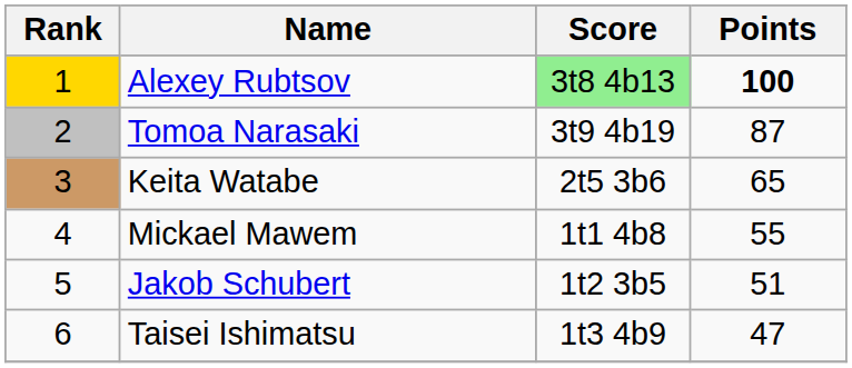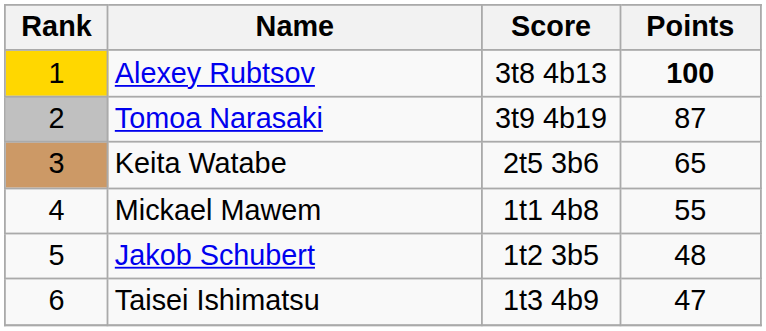 <table class="wikitable">
 <tr>
 <th width = "50">Rank</th>
 <th width = "200">Name</th>
 <th width = "70">Score</th>
 <th width = "70">Points</th>
 </tr>
 <tr>
 <td align="center" style="background: gold">1</td>
 <td> <a href='#'>Alexey Rubtsov</a></td>
-<td align="center" style="background: lightgreen;">3t8 4b13</td>
+<td align="center">3t8 4b13</td>
 <td align="center"><strong>100</strong></td>
 </tr>
 <tr>
 <td align="center" style="background: silver">2</td>
 <td> <a href='#'>Tomoa Narasaki</a></td>
 <td align="center">3t9 4b19</td>
 <td align="center">87</td>
 </tr>
 <tr>
 <td align="center" style="background: #cc9966">3</td>
 <td> Keita Watabe</td>
 <td align="center">2t5 3b6</td>
 <td align="center">65</td>
 </tr>
 <tr>
 <td align="center">4</td>
 <td> Mickael Mawem</td>
 <td align="center">1t1 4b8</td>
 <td align="center">55</td>
 </tr>
 <tr>
 <td align="center">5</td>
 <td> <a href='#'>Jakob Schubert</a></td>
 <td align="center">1t2 3b5</td>
-<td align="center">51</td>
+<td align="center">48</td>
 </tr>
 <tr>
 <td align="center">6</td>
 <td> Taisei Ishimatsu</td>
 <td align="center">1t3 4b9</td>
 <td align="center">47</td>
 </tr>
 <tr>
 </tr>
 </table>
